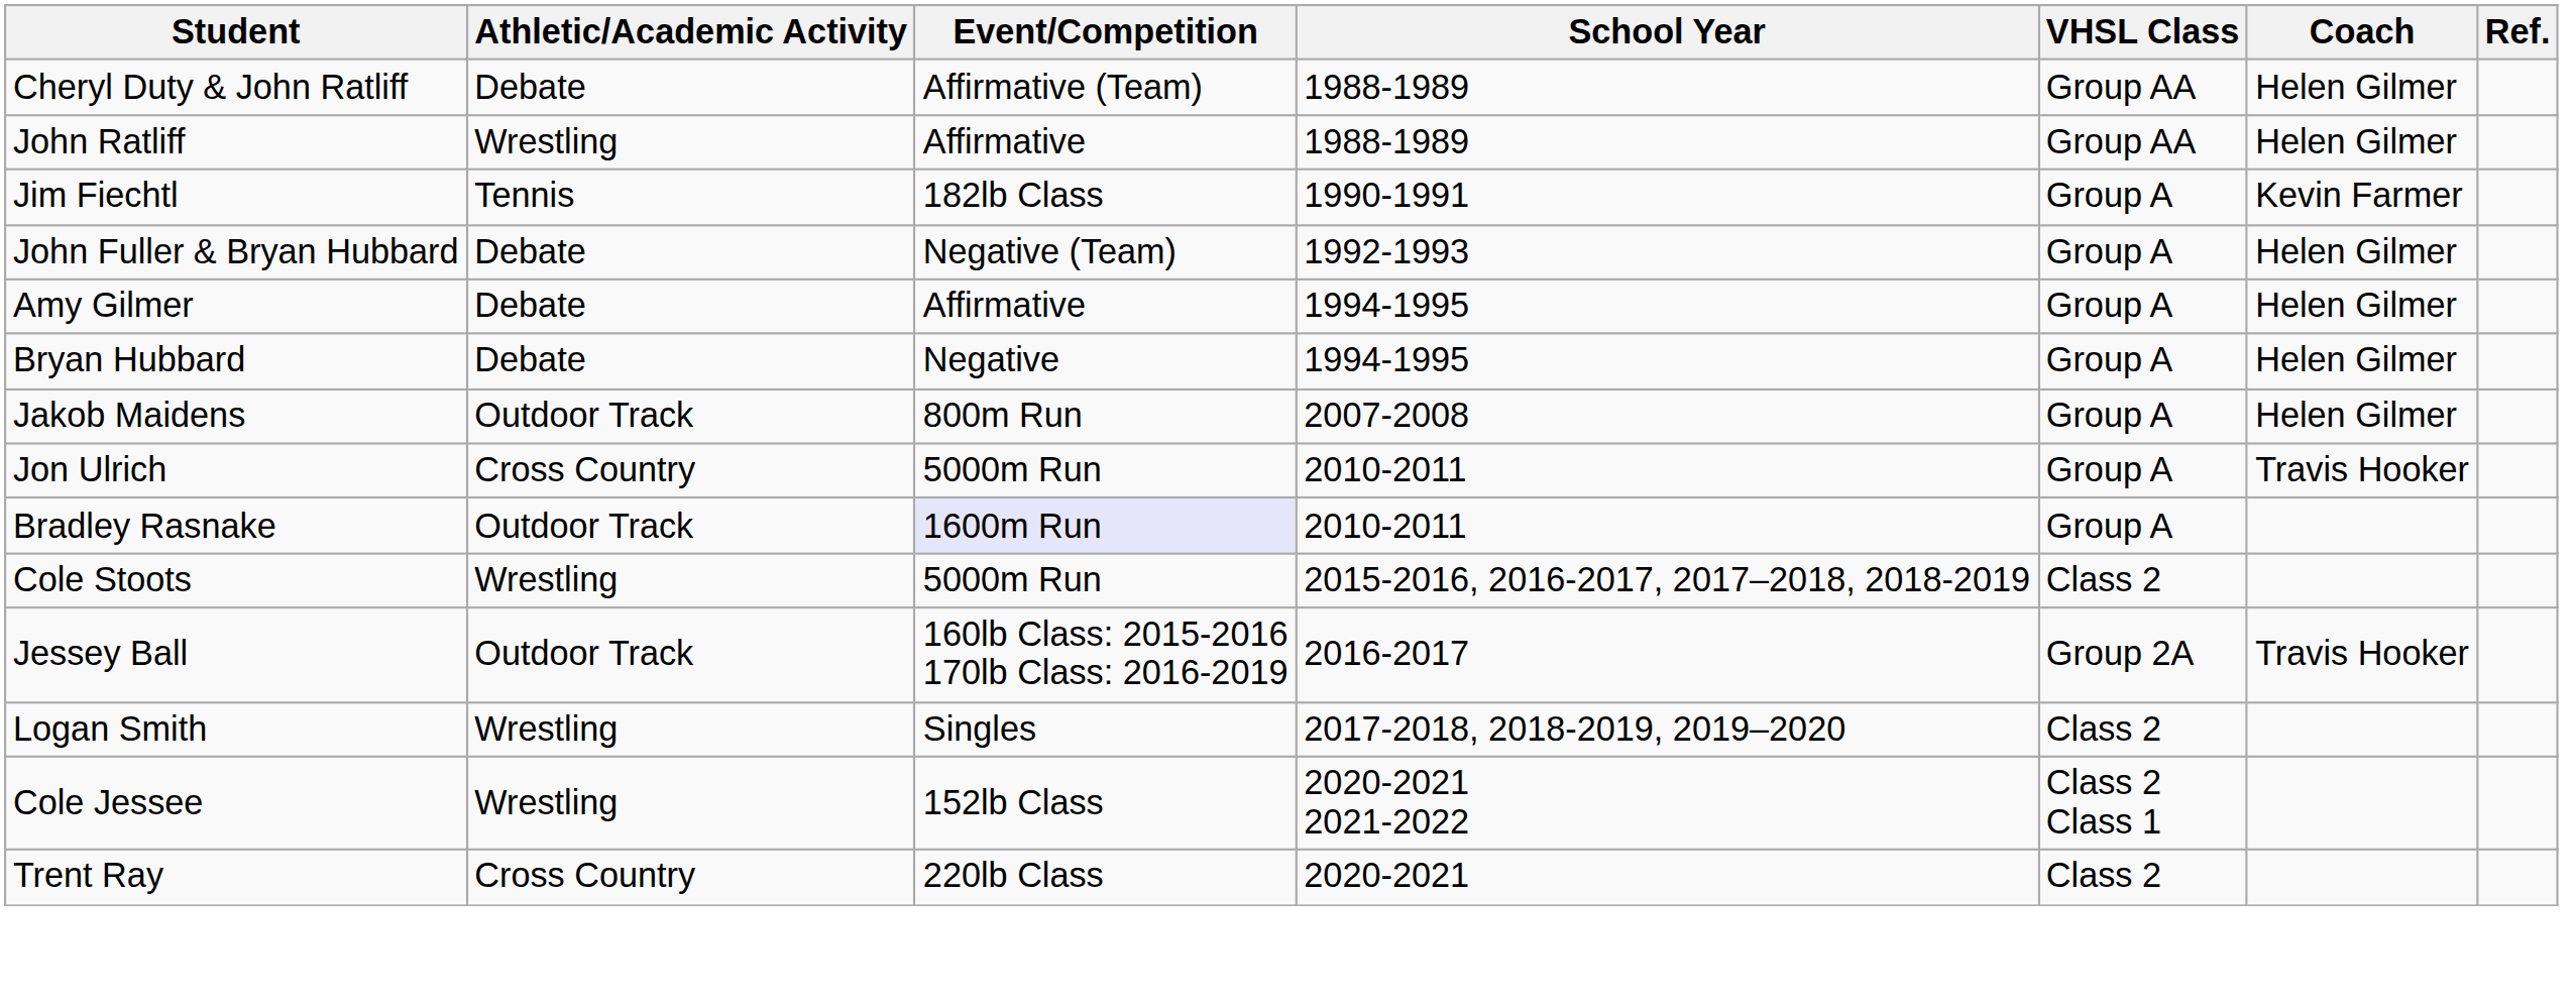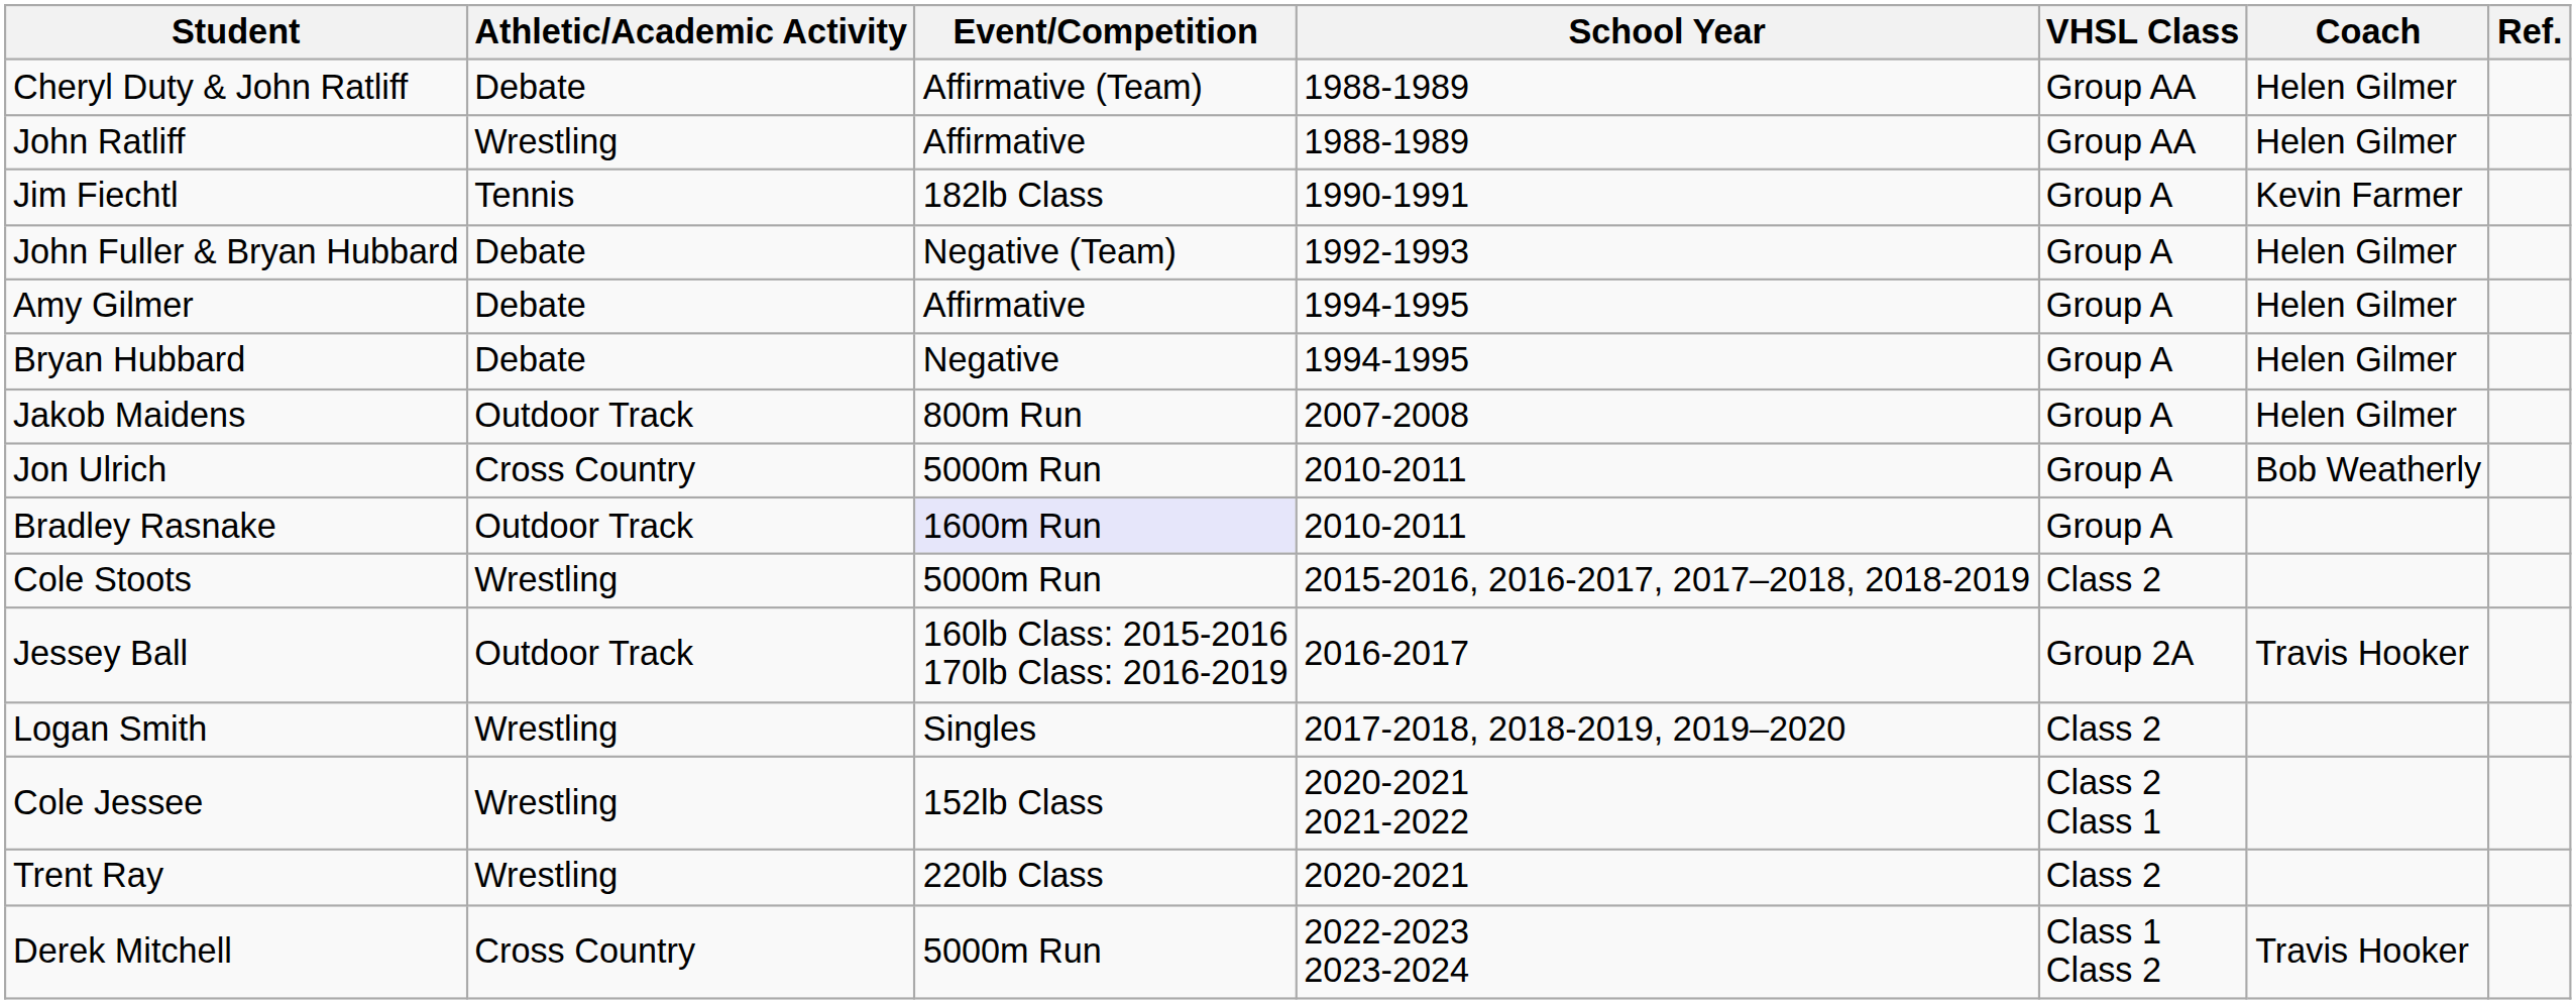 <table class="wikitable">
 <tr>
 <th>Student</th>
 <th>Athletic/Academic Activity</th>
 <th>Event/Competition</th>
 <th>School Year</th>
 <th>VHSL Class</th>
 <th>Coach</th>
 <th>Ref.</th>
 </tr>
 <tr>
 <td>Cheryl Duty & John Ratliff</td>
 <td>Debate</td>
 <td>Affirmative (Team)</td>
 <td>1988-1989</td>
 <td>Group AA</td>
 <td>Helen Gilmer</td>
 <td></td>
 </tr>
 <tr>
 <td>John Ratliff</td>
 <td>Wrestling</td>
 <td>Affirmative</td>
 <td>1988-1989</td>
 <td>Group AA</td>
 <td>Helen Gilmer</td>
 <td></td>
 </tr>
 <tr>
 <td>Jim Fiechtl</td>
 <td>Tennis</td>
 <td>182lb Class</td>
 <td>1990-1991</td>
 <td>Group A</td>
 <td>Kevin Farmer</td>
 <td></td>
 </tr>
 <tr>
 <td>John Fuller & Bryan Hubbard</td>
 <td>Debate</td>
 <td>Negative (Team)</td>
 <td>1992-1993</td>
 <td>Group A</td>
 <td>Helen Gilmer</td>
 <td></td>
 </tr>
 <tr>
 <td>Amy Gilmer</td>
 <td>Debate</td>
 <td>Affirmative</td>
 <td>1994-1995</td>
 <td>Group A</td>
 <td>Helen Gilmer</td>
 <td></td>
 </tr>
 <tr>
 <td>Bryan Hubbard</td>
 <td>Debate</td>
 <td>Negative</td>
 <td>1994-1995</td>
 <td>Group A</td>
 <td>Helen Gilmer</td>
 <td></td>
 </tr>
 <tr>
 <td>Jakob Maidens</td>
 <td>Outdoor Track</td>
 <td>800m Run</td>
 <td>2007-2008</td>
 <td>Group A</td>
 <td>Helen Gilmer</td>
 <td></td>
 </tr>
 <tr>
 <td>Jon Ulrich</td>
 <td>Cross Country</td>
 <td>5000m Run</td>
 <td>2010-2011</td>
 <td>Group A</td>
-<td>Travis Hooker</td>
+<td>Bob Weatherly</td>
 <td></td>
 </tr>
 <tr>
 <td>Bradley Rasnake</td>
 <td>Outdoor Track</td>
 <td style="background: lavender;">1600m Run</td>
 <td>2010-2011</td>
 <td>Group A</td>
 <td></td>
 <td></td>
 </tr>
 <tr>
 <td>Cole Stoots</td>
 <td>Wrestling</td>
 <td>5000m Run</td>
 <td>2015-2016, 2016-2017, 2017–2018, 2018-2019</td>
 <td>Class 2</td>
 <td></td>
 <td></td>
 </tr>
 <tr>
 <td>Jessey Ball</td>
 <td>Outdoor Track</td>
 <td>160lb Class: 2015-2016<br>170lb Class: 2016-2019</td>
 <td>2016-2017</td>
 <td>Group 2A</td>
 <td>Travis Hooker</td>
 <td></td>
 </tr>
 <tr>
 <td>Logan Smith</td>
 <td>Wrestling</td>
 <td>Singles</td>
 <td>2017-2018, 2018-2019, 2019–2020</td>
 <td>Class 2</td>
 <td></td>
 <td></td>
 </tr>
 <tr>
 <td>Cole Jessee</td>
 <td>Wrestling</td>
 <td>152lb Class</td>
 <td>2020-2021<br>2021-2022</td>
 <td>Class 2<br>Class 1</td>
 <td></td>
 <td></td>
 </tr>
 <tr>
 <td>Trent Ray</td>
-<td>Cross Country</td>
+<td>Wrestling</td>
 <td>220lb Class</td>
 <td>2020-2021</td>
 <td>Class 2</td>
 <td></td>
 <td></td>
 </tr>
+<tr>
+<td>Derek Mitchell</td>
+<td>Cross Country</td>
+<td>5000m Run</td>
+<td>2022-2023<br>2023-2024</td>
+<td>Class 1<br>Class 2</td>
+<td>Travis Hooker</td>
+<td><br></td>
+</tr>
 </table>
